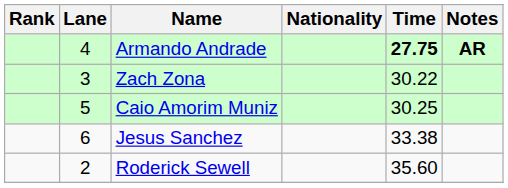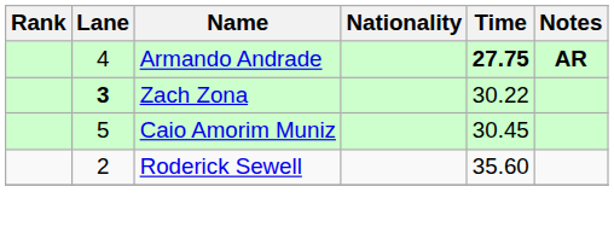 <table class="wikitable sortable" style="text-align:center">
 <tr>
 <th>Rank</th>
 <th>Lane</th>
 <th>Name</th>
 <th>Nationality</th>
 <th>Time </th>
 <th>Notes</th>
 </tr>
 <tr bgcolor=ccffcc>
 <td></td>
 <td>4</td>
 <td align=left><a href='#'>Armando Andrade</a></td>
 <td align=left></td>
 <td><strong>27.75</strong></td>
 <td><strong>AR</strong></td>
 </tr>
 <tr bgcolor=ccffcc>
 <td></td>
-<td>3</td>
+<td><strong>3</strong></td>
 <td align=left><a href='#'>Zach Zona</a></td>
 <td align=left></td>
 <td>30.22</td>
 <td></td>
 </tr>
 <tr bgcolor=ccffcc>
 <td></td>
 <td>5</td>
 <td align=left><a href='#'>Caio Amorim Muniz</a></td>
 <td align=left></td>
-<td>30.25</td>
-<td></td>
-</tr>
-<tr>
-<td></td>
-<td>6</td>
-<td align=left><a href='#'>Jesus Sanchez</a></td>
-<td align=left></td>
-<td>33.38</td>
+<td>30.45</td>
 <td></td>
 </tr>
 <tr>
 <td></td>
 <td>2</td>
 <td align=left><a href='#'>Roderick Sewell</a></td>
 <td align=left></td>
 <td>35.60</td>
 <td></td>
 </tr>
 <tr>
 </tr>
 </table>
